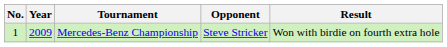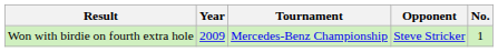 <table class="wikitable" style="font-size:95%;">
 <tr>
-<th>No.</th>
+<th>Result</th>
 <th>Year</th>
 <th>Tournament</th>
 <th>Opponent</th>
-<th>Result</th>
+<th>No.</th>
 </tr>
 <tr style="background:#D0F0C0;">
-<td align=center>1</td>
+<td>Won with birdie on fourth extra hole</td>
 <td><a href='#'>2009</a></td>
 <td><a href='#'>Mercedes-Benz Championship</a></td>
 <td> <a href='#'>Steve Stricker</a></td>
-<td>Won with birdie on fourth extra hole</td>
+<td align=center>1</td>
 </tr>
 </table>
